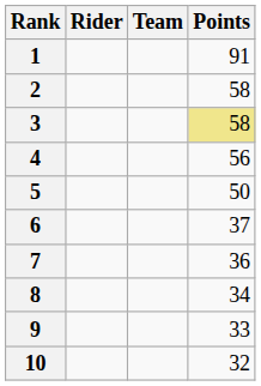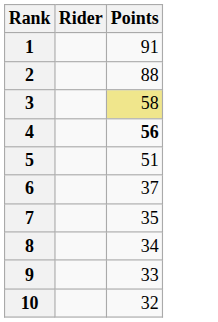 <table class="wikitable" margin-bottom:0;">
 <tr>
 <th scope="col">Rank</th>
 <th scope="col">Rider</th>
-<th scope="col">Team</th>
 <th scope="col">Points</th>
 </tr>
 <tr>
 <th scope="row">1</th>
 <td> </td>
-<td></td>
 <td align="right">91</td>
 </tr>
 <tr>
 <th scope="row">2</th>
 <td></td>
-<td></td>
-<td align="right">58</td>
+<td align="right">88</td>
 </tr>
 <tr>
 <th scope="row">3</th>
-<td></td>
 <td></td>
 <td align="right" style="background: khaki;">58</td>
 </tr>
 <tr>
 <th scope="row">4</th>
 <td></td>
-<td></td>
-<td align="right">56</td>
+<td align="right"><strong>56</strong></td>
 </tr>
 <tr>
 <th scope="row">5</th>
 <td></td>
-<td></td>
-<td align="right">50</td>
+<td align="right">51</td>
 </tr>
 <tr>
 <th scope="row">6</th>
-<td></td>
 <td></td>
 <td align="right">37</td>
 </tr>
 <tr>
 <th scope="row">7</th>
 <td></td>
-<td></td>
-<td align="right">36</td>
+<td align="right">35</td>
 </tr>
 <tr>
 <th scope="row">8</th>
 <td> </td>
-<td></td>
 <td align="right">34</td>
 </tr>
 <tr>
 <th scope="row">9</th>
 <td> </td>
-<td></td>
 <td align="right">33</td>
 </tr>
 <tr>
 <th scope="row">10</th>
 <td></td>
-<td></td>
 <td align="right">32</td>
 </tr>
 </table>
